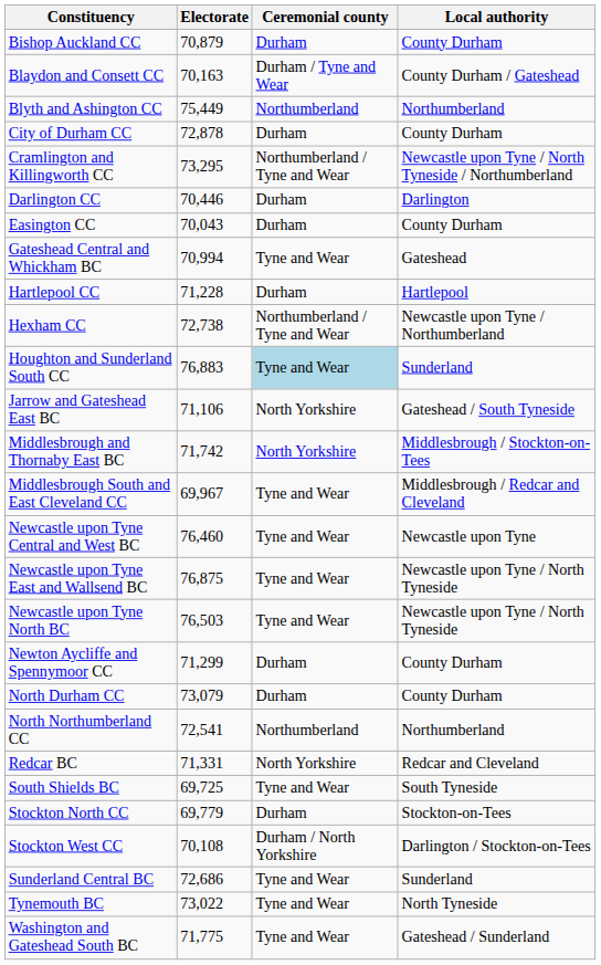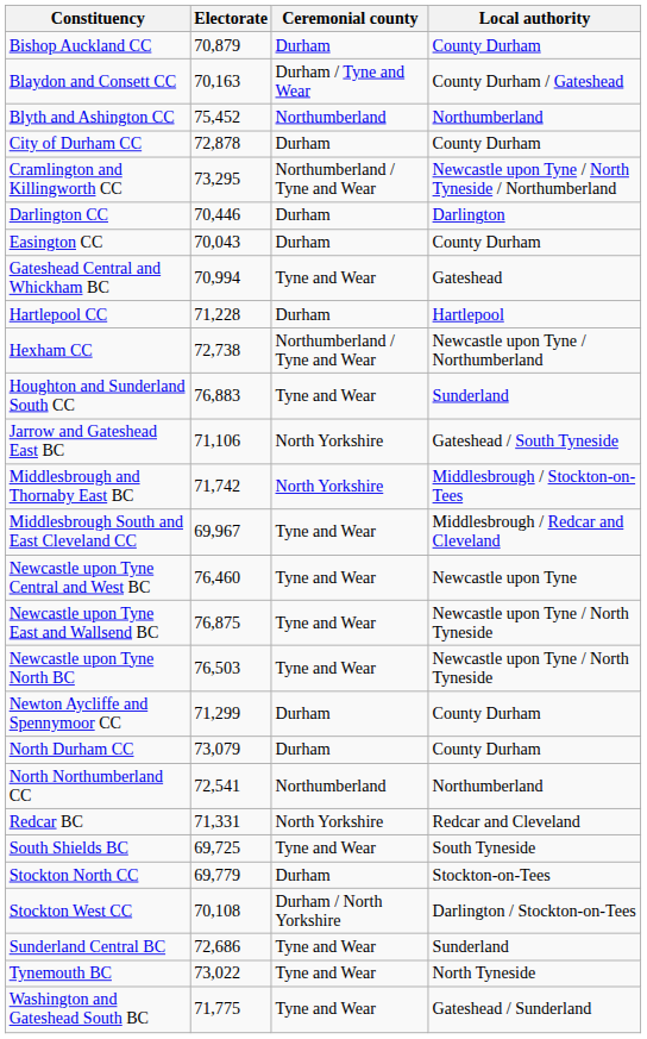 <table class="wikitable">
 <tr>
 <th>Constituency</th>
 <th>Electorate</th>
 <th>Ceremonial county</th>
 <th>Local authority</th>
 </tr>
 <tr>
 <td><a href='#'>Bishop Auckland CC</a></td>
 <td>70,879</td>
 <td><a href='#'>Durham</a></td>
 <td><a href='#'>County Durham</a></td>
 </tr>
 <tr>
 <td><a href='#'>Blaydon and Consett CC</a></td>
 <td>70,163</td>
 <td>Durham / <a href='#'>Tyne and Wear</a></td>
 <td>County Durham / <a href='#'>Gateshead</a></td>
 </tr>
 <tr>
 <td><a href='#'>Blyth and Ashington CC</a></td>
-<td>75,449</td>
+<td>75,452</td>
 <td><a href='#'>Northumberland</a></td>
 <td><a href='#'>Northumberland</a></td>
 </tr>
 <tr>
 <td><a href='#'>City of Durham CC</a></td>
 <td>72,878</td>
 <td>Durham</td>
 <td>County Durham</td>
 </tr>
 <tr>
 <td><a href='#'>Cramlington and Killingworth</a> CC</td>
 <td>73,295</td>
 <td>Northumberland / Tyne and Wear</td>
 <td><a href='#'>Newcastle upon Tyne</a> / <a href='#'>North Tyneside</a> / Northumberland</td>
 </tr>
 <tr>
 <td><a href='#'>Darlington CC</a></td>
 <td>70,446</td>
 <td>Durham</td>
 <td><a href='#'>Darlington</a></td>
 </tr>
 <tr>
 <td><a href='#'>Easington</a> CC</td>
 <td>70,043</td>
 <td>Durham</td>
 <td>County Durham</td>
 </tr>
 <tr>
 <td><a href='#'>Gateshead Central and Whickham</a> BC</td>
 <td>70,994</td>
 <td>Tyne and Wear</td>
 <td>Gateshead</td>
 </tr>
 <tr>
 <td><a href='#'>Hartlepool CC</a></td>
 <td>71,228</td>
 <td>Durham</td>
 <td><a href='#'>Hartlepool</a></td>
 </tr>
 <tr>
 <td><a href='#'>Hexham CC</a></td>
 <td>72,738</td>
 <td>Northumberland / Tyne and Wear</td>
 <td>Newcastle upon Tyne / Northumberland</td>
 </tr>
 <tr>
 <td><a href='#'>Houghton and Sunderland South</a> CC</td>
 <td>76,883</td>
-<td style="background: lightblue;">Tyne and Wear</td>
+<td>Tyne and Wear</td>
 <td><a href='#'>Sunderland</a></td>
 </tr>
 <tr>
 <td><a href='#'>Jarrow and Gateshead East</a> BC</td>
 <td>71,106</td>
 <td>North Yorkshire</td>
 <td>Gateshead / <a href='#'>South Tyneside</a></td>
 </tr>
 <tr>
 <td><a href='#'>Middlesbrough and Thornaby East</a> BC</td>
 <td>71,742</td>
 <td><a href='#'>North Yorkshire</a></td>
 <td><a href='#'>Middlesbrough</a> / <a href='#'>Stockton-on-Tees</a></td>
 </tr>
 <tr>
 <td><a href='#'>Middlesbrough South and East Cleveland CC</a></td>
 <td>69,967</td>
 <td>Tyne and Wear</td>
 <td>Middlesbrough / <a href='#'>Redcar and Cleveland</a></td>
 </tr>
 <tr>
 <td><a href='#'>Newcastle upon Tyne Central and West</a> BC</td>
 <td>76,460</td>
 <td>Tyne and Wear</td>
 <td>Newcastle upon Tyne</td>
 </tr>
 <tr>
 <td><a href='#'>Newcastle upon Tyne East and Wallsend</a> BC</td>
 <td>76,875</td>
 <td>Tyne and Wear</td>
 <td>Newcastle upon Tyne / North Tyneside</td>
 </tr>
 <tr>
 <td><a href='#'>Newcastle upon Tyne North BC</a></td>
 <td>76,503</td>
 <td>Tyne and Wear</td>
 <td>Newcastle upon Tyne / North Tyneside</td>
 </tr>
 <tr>
 <td><a href='#'>Newton Aycliffe and Spennymoor</a> CC</td>
 <td>71,299</td>
 <td>Durham</td>
 <td>County Durham</td>
 </tr>
 <tr>
 <td><a href='#'>North Durham CC</a></td>
 <td>73,079</td>
 <td>Durham</td>
 <td>County Durham</td>
 </tr>
 <tr>
 <td><a href='#'>North Northumberland</a> CC</td>
 <td>72,541</td>
 <td>Northumberland</td>
 <td>Northumberland</td>
 </tr>
 <tr>
 <td><a href='#'>Redcar</a> BC</td>
 <td>71,331</td>
 <td>North Yorkshire</td>
 <td>Redcar and Cleveland</td>
 </tr>
 <tr>
 <td><a href='#'>South Shields BC</a></td>
 <td>69,725</td>
 <td>Tyne and Wear</td>
 <td>South Tyneside</td>
 </tr>
 <tr>
 <td><a href='#'>Stockton North CC</a></td>
 <td>69,779</td>
 <td>Durham</td>
 <td>Stockton-on-Tees</td>
 </tr>
 <tr>
 <td><a href='#'>Stockton West CC</a></td>
 <td>70,108</td>
 <td>Durham / North Yorkshire</td>
 <td>Darlington / Stockton-on-Tees</td>
 </tr>
 <tr>
 <td><a href='#'>Sunderland Central BC</a></td>
 <td>72,686</td>
 <td>Tyne and Wear</td>
 <td>Sunderland</td>
 </tr>
 <tr>
 <td><a href='#'>Tynemouth BC</a></td>
 <td>73,022</td>
 <td>Tyne and Wear</td>
 <td>North Tyneside</td>
 </tr>
 <tr>
 <td><a href='#'>Washington and Gateshead South</a> BC</td>
 <td>71,775</td>
 <td>Tyne and Wear</td>
 <td>Gateshead / Sunderland</td>
 </tr>
 </table>
